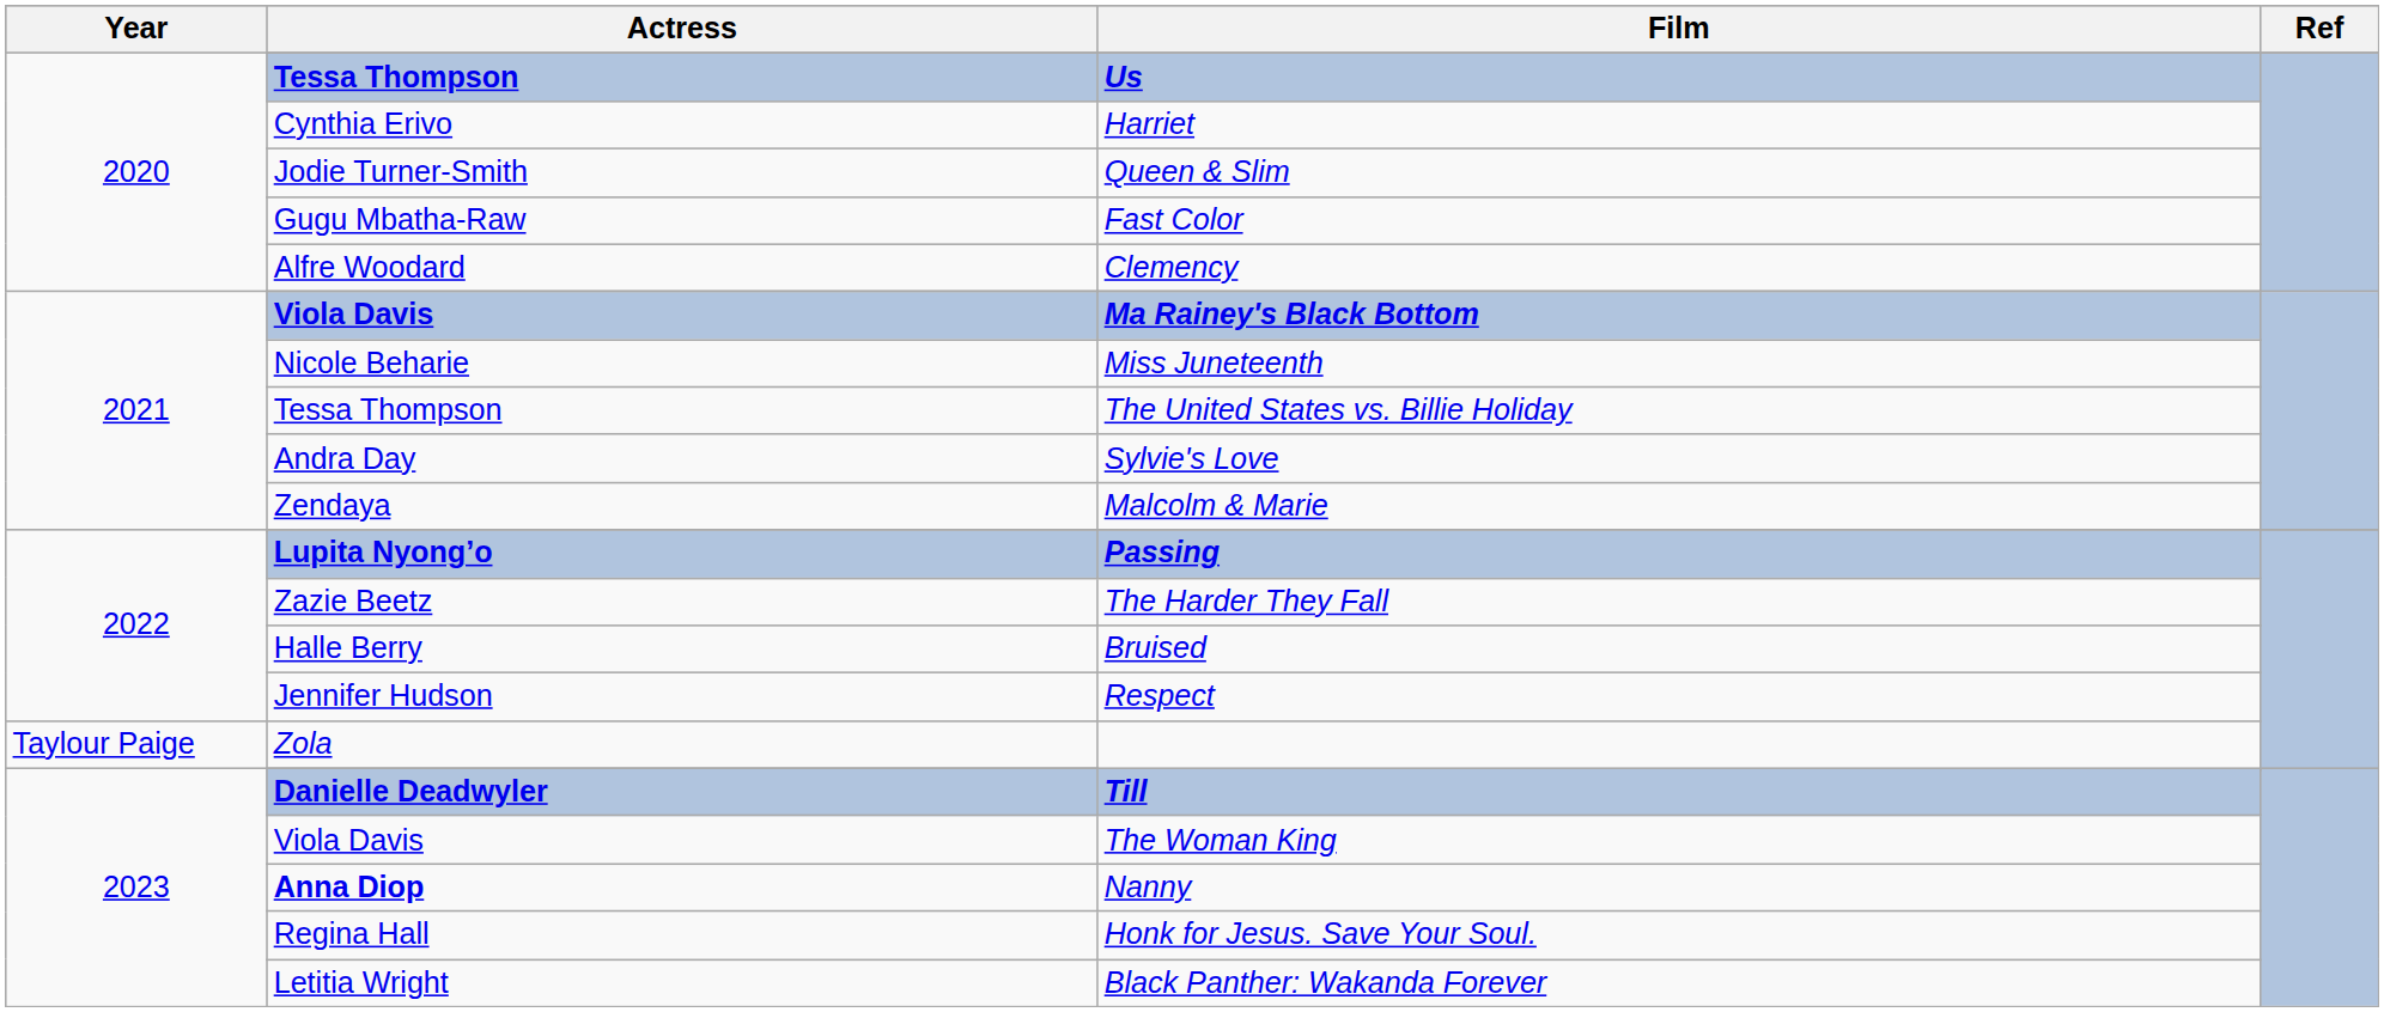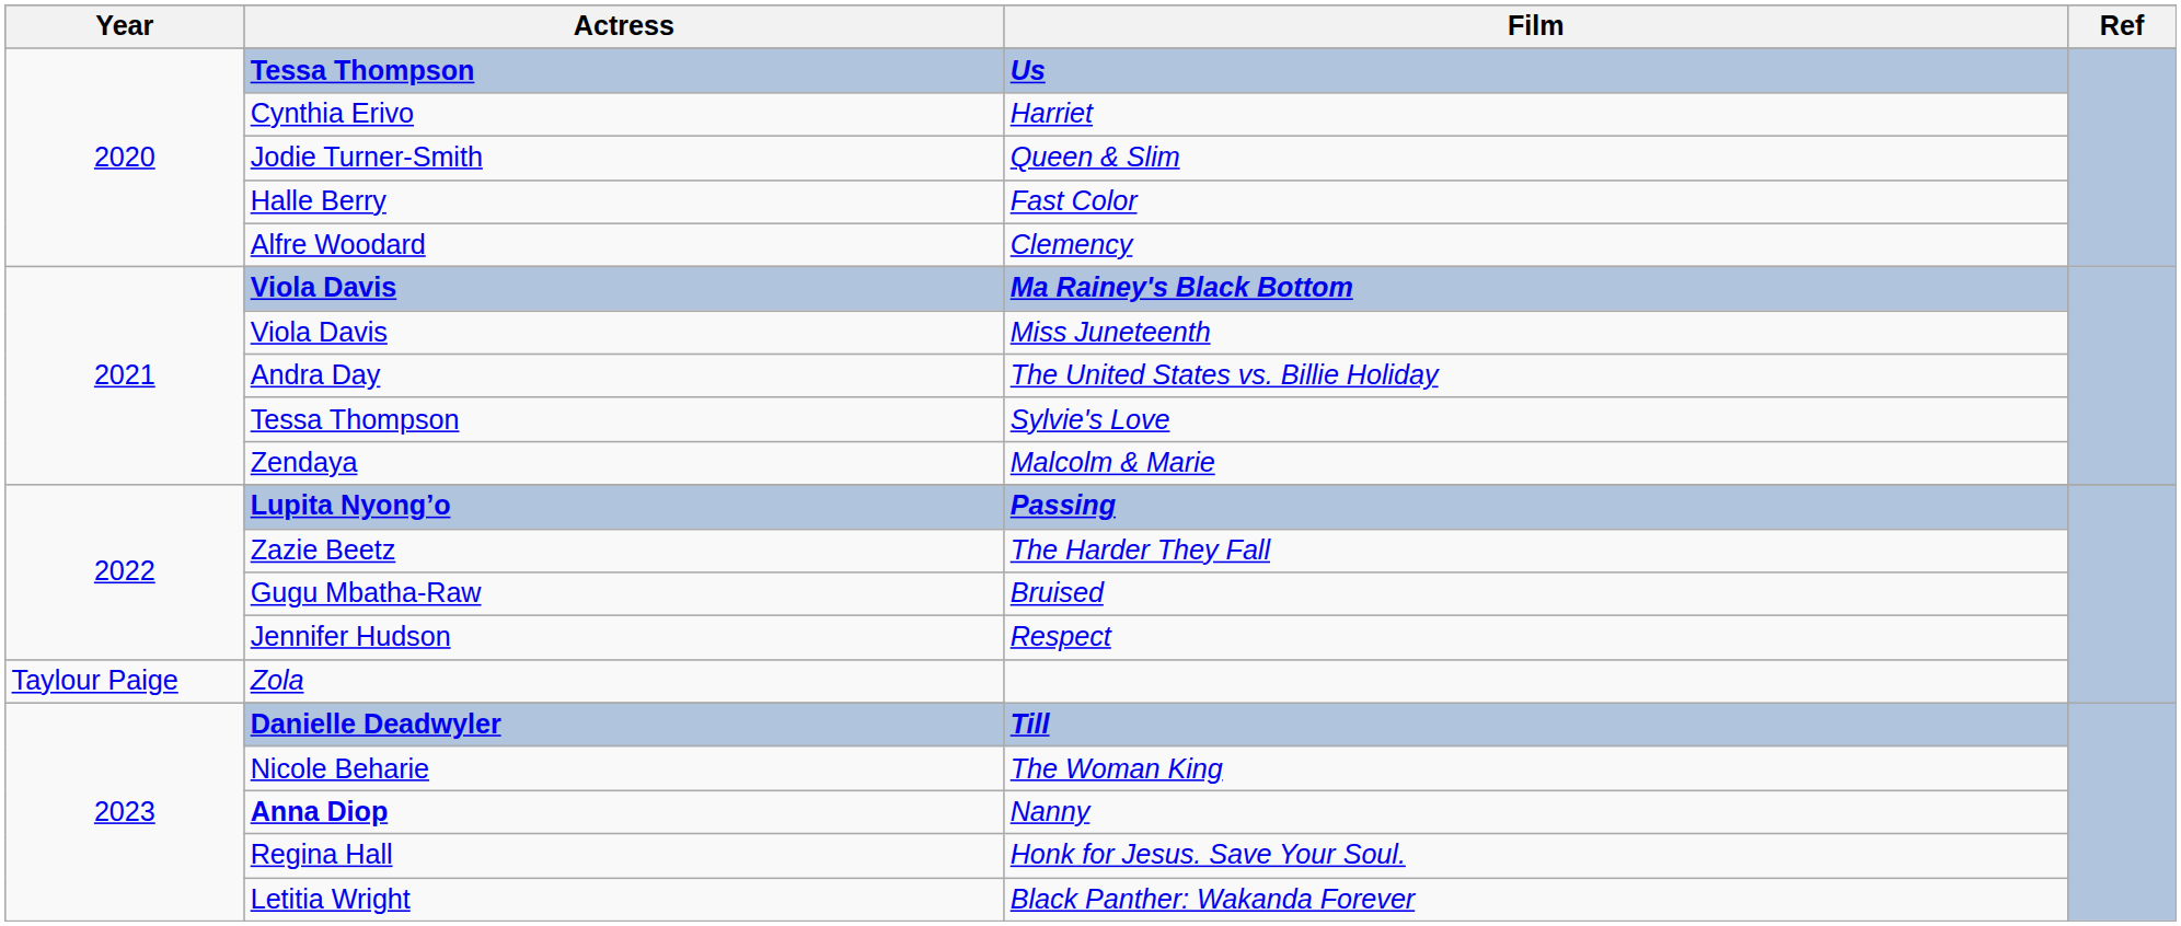 <table class="wikitable" style="width:100%;">
 <tr style="background:#bebebe;">
 <th style="width:11%;">Year</th>
 <th style="width:35%;">Actress</th>
 <th style="width:49%;">Film</th>
 <th style="width:5%;">Ref</th>
 </tr>
 <tr>
 <td rowspan="6" align="center"><a href='#'>2020</a></td>
 </tr>
 <tr style="background:#B0C4DE">
 <td><strong><a href='#'>Tessa Thompson</a></strong></td>
 <td><strong><em><a href='#'>Us</a></em></strong></td>
 <td rowspan="6" align="center"></td>
 </tr>
 <tr>
 <td><a href='#'>Cynthia Erivo</a></td>
 <td><em><a href='#'>Harriet</a></em></td>
 </tr>
 <tr>
 <td><a href='#'>Jodie Turner-Smith</a></td>
 <td><em><a href='#'>Queen & Slim</a></em></td>
 </tr>
 <tr>
-<td><a href='#'>Gugu Mbatha-Raw</a></td>
+<td><a href='#'>Halle Berry</a></td>
 <td><em><a href='#'>Fast Color</a></em></td>
 </tr>
 <tr>
 <td><a href='#'>Alfre Woodard</a></td>
 <td><em><a href='#'>Clemency</a></em></td>
 </tr>
 <tr>
 <td rowspan="6" align="center"><a href='#'>2021</a></td>
 </tr>
 <tr style="background:#B0C4DE">
 <td><strong><a href='#'>Viola Davis</a></strong></td>
 <td><strong><em><a href='#'>Ma Rainey's Black Bottom</a></em></strong></td>
 <td rowspan="6" align="center"></td>
 </tr>
 <tr>
-<td><a href='#'>Nicole Beharie</a></td>
+<td><a href='#'>Viola Davis</a></td>
 <td><em><a href='#'>Miss Juneteenth</a></em></td>
 </tr>
 <tr>
-<td><a href='#'>Tessa Thompson</a></td>
+<td><a href='#'>Andra Day</a></td>
 <td><em><a href='#'>The United States vs. Billie Holiday</a></em></td>
 </tr>
 <tr>
-<td><a href='#'>Andra Day</a></td>
+<td><a href='#'>Tessa Thompson</a></td>
 <td><em><a href='#'>Sylvie's Love</a></em></td>
 </tr>
 <tr>
 <td><a href='#'>Zendaya</a></td>
 <td><em><a href='#'>Malcolm & Marie</a></em></td>
 </tr>
 <tr>
 <td rowspan="6" align="center"><a href='#'>2022</a></td>
 </tr>
 <tr>
 </tr>
 <tr style="background:#B0C4DE">
 <td><strong><a href='#'>Lupita Nyong’o</a></strong></td>
 <td><strong><em><a href='#'>Passing</a></em></strong></td>
 <td rowspan="6" align="center"></td>
 </tr>
 <tr>
 <td><a href='#'>Zazie Beetz</a></td>
 <td><em><a href='#'>The Harder They Fall</a></em></td>
 </tr>
 <tr>
-<td><a href='#'>Halle Berry</a></td>
+<td><a href='#'>Gugu Mbatha-Raw</a></td>
 <td><em><a href='#'>Bruised</a></em></td>
 </tr>
 <tr>
 <td><a href='#'>Jennifer Hudson</a></td>
 <td><em><a href='#'>Respect</a></em></td>
 </tr>
 <tr>
 <td><a href='#'>Taylour Paige</a></td>
 <td><em><a href='#'>Zola</a></em></td>
 </tr>
 <tr>
 <td rowspan="6" align="center"><a href='#'>2023</a></td>
 </tr>
 <tr style="background:#B0C4DE">
 <td><strong><a href='#'>Danielle Deadwyler</a></strong></td>
 <td><strong><em><a href='#'>Till</a></em></strong></td>
 <td rowspan="6" align="center"></td>
 </tr>
 <tr>
-<td><a href='#'>Viola Davis</a></td>
+<td><a href='#'>Nicole Beharie</a></td>
 <td><em><a href='#'>The Woman King</a></em></td>
 </tr>
 <tr>
 <td><strong><a href='#'>Anna Diop</a></strong></td>
 <td><em><a href='#'>Nanny</a></em></td>
 </tr>
 <tr>
 <td><a href='#'>Regina Hall</a></td>
 <td><em><a href='#'>Honk for Jesus. Save Your Soul.</a></em></td>
 </tr>
 <tr>
 <td><a href='#'>Letitia Wright</a></td>
 <td><em><a href='#'>Black Panther: Wakanda Forever</a></em></td>
 </tr>
 </table>
